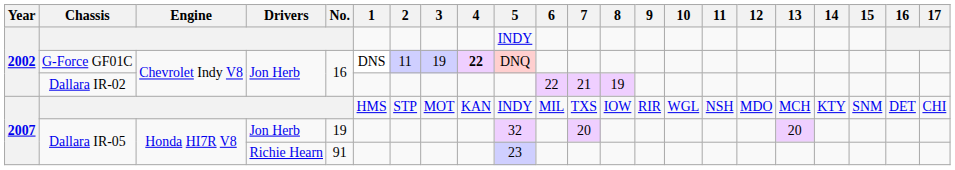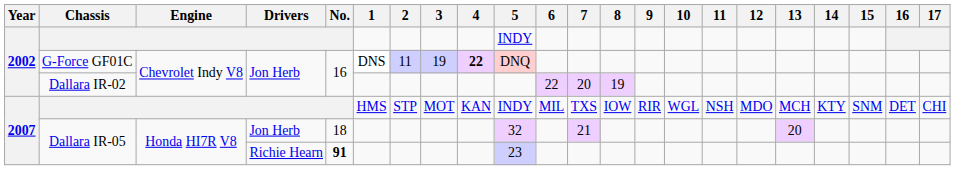 <table class="wikitable" style="text-align:center; font-size:85%">
 <tr>
 <th>Year</th>
 <th>Chassis</th>
 <th>Engine</th>
 <th>Drivers</th>
 <th>No.</th>
 <th>1</th>
 <th>2</th>
 <th>3</th>
 <th>4</th>
 <th>5</th>
 <th>6</th>
 <th>7</th>
 <th>8</th>
 <th>9</th>
 <th>10</th>
 <th>11</th>
 <th>12</th>
 <th>13</th>
 <th>14</th>
 <th>15</th>
 <th>16</th>
 <th>17</th>
 </tr>
 <tr>
 <th rowspan=3><a href='#'>2002</a></th>
 <th colspan=4></th>
 <td></td>
 <td></td>
 <td></td>
 <td></td>
 <td><a href='#'>INDY</a></td>
 <td></td>
 <td></td>
 <td></td>
 <td></td>
 <td></td>
 <td></td>
 <td></td>
 <td></td>
 <td></td>
 <td></td>
 <th colspan=2></th>
 </tr>
 <tr>
 <td><a href='#'>G-Force</a> GF01C</td>
 <td rowspan=2><a href='#'>Chevrolet</a> Indy <a href='#'>V8</a></td>
 <td align=left rowspan=2> <a href='#'>Jon Herb</a></td>
 <td rowspan=2>16</td>
 <td style="background:#FFFFFF;" align=center>DNS</td>
 <td style="background:#CFCFFF;" align=center>11</td>
 <td style="background:#CFCFFF;" align=center>19</td>
 <td style="background:#EFCFFF;" align=center><strong>22</strong></td>
 <td style="background:#FFCFCF;" align=center>DNQ</td>
 <td></td>
 <td></td>
 <td></td>
 <td></td>
 <td></td>
 <td></td>
 <td></td>
 <td></td>
 <td></td>
 <td></td>
 <td></td>
 <td></td>
 </tr>
 <tr>
 <td><a href='#'>Dallara</a> IR-02</td>
 <td></td>
 <td></td>
 <td></td>
 <td></td>
 <td></td>
 <td style="background:#EFCFFF;" align=center>22</td>
-<td style="background:#EFCFFF;" align=center>21</td>
+<td style="background:#EFCFFF;" align=center>20</td>
 <td style="background:#EFCFFF;" align=center>19</td>
 <td></td>
 <td></td>
 <td></td>
 <td></td>
 <td></td>
 <td></td>
 <td></td>
 <td></td>
 <td></td>
 </tr>
 <tr>
 <th rowspan=3><a href='#'>2007</a></th>
 <th colspan=4></th>
 <td><a href='#'>HMS</a></td>
 <td><a href='#'>STP</a></td>
 <td><a href='#'>MOT</a></td>
 <td><a href='#'>KAN</a></td>
 <td><a href='#'>INDY</a></td>
 <td><a href='#'>MIL</a></td>
 <td><a href='#'>TXS</a></td>
 <td><a href='#'>IOW</a></td>
 <td><a href='#'>RIR</a></td>
 <td><a href='#'>WGL</a></td>
 <td><a href='#'>NSH</a></td>
 <td><a href='#'>MDO</a></td>
 <td><a href='#'>MCH</a></td>
 <td><a href='#'>KTY</a></td>
 <td><a href='#'>SNM</a></td>
 <td><a href='#'>DET</a></td>
 <td><a href='#'>CHI</a></td>
 </tr>
 <tr>
 <td rowspan=2><a href='#'>Dallara</a> IR-05</td>
 <td rowspan=2><a href='#'>Honda</a> <a href='#'>HI7R</a> <a href='#'>V8</a></td>
 <td align=left> <a href='#'>Jon Herb</a></td>
-<td>19</td>
+<td>18</td>
 <td></td>
 <td></td>
 <td></td>
 <td></td>
 <td style="background:#EFCFFF;" align=center>32</td>
 <td></td>
-<td style="background:#EFCFFF;" align=center>20</td>
+<td style="background:#EFCFFF;" align=center>21</td>
 <td></td>
 <td></td>
 <td></td>
 <td></td>
 <td></td>
 <td style="background:#EFCFFF;" align=center>20</td>
 <td></td>
 <td></td>
 <td></td>
 <td></td>
 </tr>
 <tr>
 <td align=left> <a href='#'>Richie Hearn</a></td>
-<td>91</td>
+<td><strong>91</strong></td>
 <td></td>
 <td></td>
 <td></td>
 <td></td>
 <td style="background:#CFCFFF;" align=center>23</td>
 <td></td>
 <td></td>
 <td></td>
 <td></td>
 <td></td>
 <td></td>
 <td></td>
 <td></td>
 <td></td>
 <td></td>
 <td></td>
 <td></td>
 </tr>
 </table>
